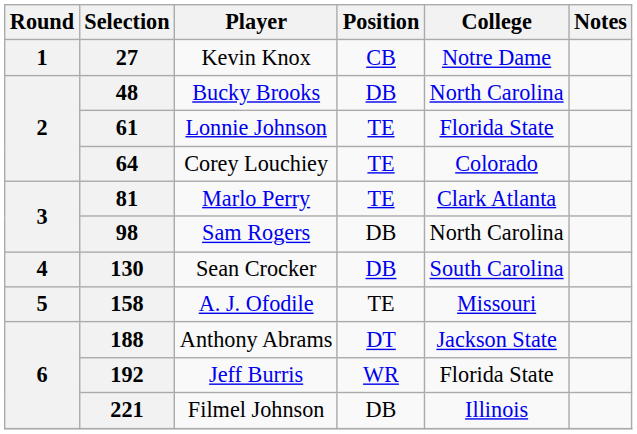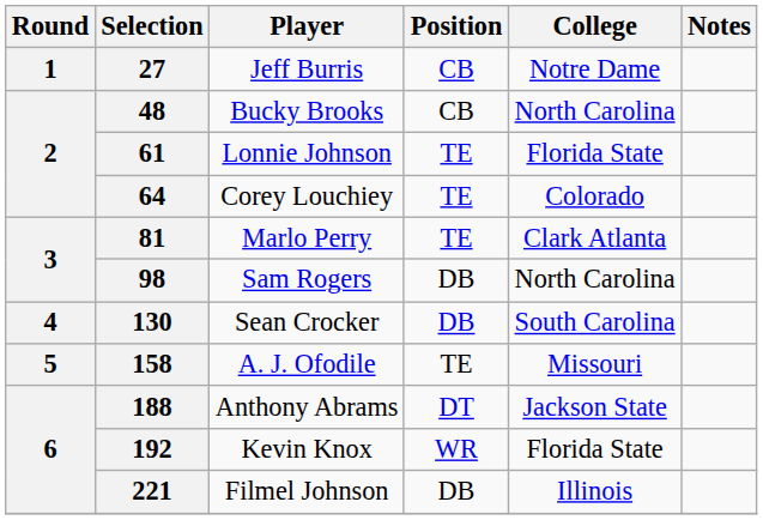 <table class="wikitable" style="text-align:center">
 <tr>
 <th>Round</th>
 <th>Selection</th>
 <th>Player</th>
 <th>Position</th>
 <th>College</th>
 <th>Notes</th>
 </tr>
 <tr>
 <th>1</th>
 <th>27</th>
-<td>Kevin Knox</td>
+<td><a href='#'>Jeff Burris</a></td>
 <td><a href='#'>CB</a></td>
 <td><a href='#'>Notre Dame</a></td>
 <td></td>
 </tr>
 <tr>
 <th rowspan="3">2</th>
 <th>48</th>
 <td><a href='#'>Bucky Brooks</a></td>
-<td><a href='#'>DB</a></td>
+<td>CB</td>
 <td><a href='#'>North Carolina</a></td>
 <td></td>
 </tr>
 <tr>
 <th>61</th>
 <td><a href='#'>Lonnie Johnson</a></td>
 <td><a href='#'>TE</a></td>
 <td><a href='#'>Florida State</a></td>
 <td></td>
 </tr>
 <tr>
 <th>64</th>
 <td>Corey Louchiey</td>
 <td><a href='#'>TE</a></td>
 <td><a href='#'>Colorado</a></td>
 <td></td>
 </tr>
 <tr>
 <th rowspan="2">3</th>
 <th>81</th>
 <td><a href='#'>Marlo Perry</a></td>
 <td><a href='#'>TE</a></td>
 <td><a href='#'>Clark Atlanta</a></td>
 <td></td>
 </tr>
 <tr>
 <th>98</th>
 <td><a href='#'>Sam Rogers</a></td>
 <td>DB</td>
 <td>North Carolina</td>
 <td></td>
 </tr>
 <tr>
 <th>4</th>
 <th>130</th>
 <td>Sean Crocker</td>
 <td><a href='#'>DB</a></td>
 <td><a href='#'>South Carolina</a></td>
 <td></td>
 </tr>
 <tr>
 <th>5</th>
 <th>158</th>
 <td><a href='#'>A. J. Ofodile</a></td>
 <td>TE</td>
 <td><a href='#'>Missouri</a></td>
 <td></td>
 </tr>
 <tr>
 <th rowspan="3">6</th>
 <th>188</th>
 <td>Anthony Abrams</td>
 <td><a href='#'>DT</a></td>
 <td><a href='#'>Jackson State</a></td>
 <td></td>
 </tr>
 <tr>
 <th>192</th>
-<td><a href='#'>Jeff Burris</a></td>
+<td>Kevin Knox</td>
 <td><a href='#'>WR</a></td>
 <td>Florida State</td>
 <td></td>
 </tr>
 <tr>
 <th>221</th>
 <td>Filmel Johnson</td>
 <td>DB</td>
 <td><a href='#'>Illinois</a></td>
 <td></td>
 </tr>
 <tr>
 </tr>
 </table>
